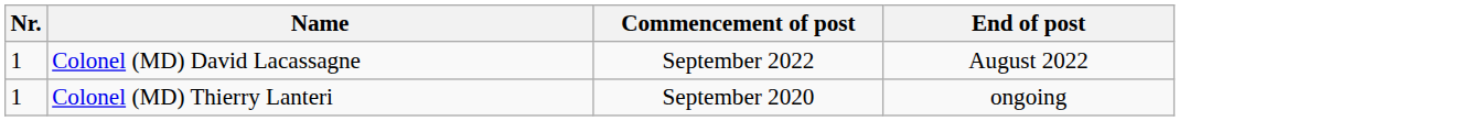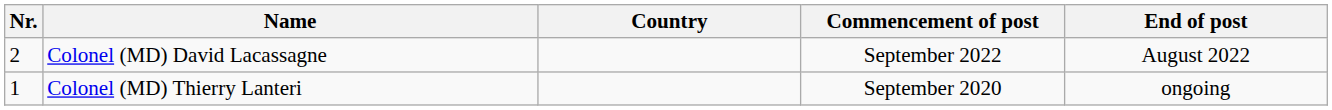 <table class="wikitable sortable">
 <tr>
 <th>Nr.</th>
 <th style="width:23em">Name</th>
+<th style="width:12em">Country</th>
 <th style="width:12em">Commencement of post</th>
 <th style="width:12em">End of post</th>
 </tr>
 <tr>
-<td>1</td>
+<td>2</td>
 <td><a href='#'>Colonel</a> (MD) David Lacassagne</td>
+<td align="center"></td>
 <td align="center">September 2022</td>
 <td align="center">August 2022</td>
 </tr>
 <tr>
 <td>1</td>
 <td><a href='#'>Colonel</a> (MD) Thierry Lanteri</td>
+<td align="center"></td>
 <td align="center">September 2020</td>
 <td align="center">ongoing</td>
 </tr>
 </table>
